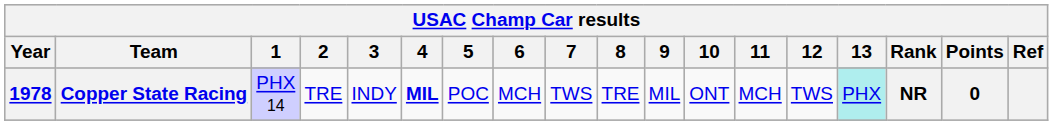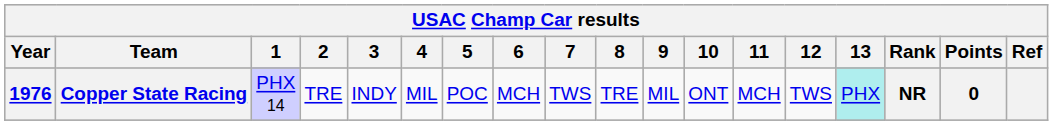 <table class="wikitable" style="text-align:center; font-size:75%">
 <tr>
 <th colspan=45><a href='#'>USAC</a> <a href='#'>Champ Car</a> results</th>
 </tr>
 <tr>
 <th>Year</th>
 <th>Team</th>
 <th>1</th>
 <th>2</th>
 <th>3</th>
 <th>4</th>
 <th>5</th>
 <th>6</th>
 <th>7</th>
 <th>8</th>
 <th>9</th>
 <th>10</th>
 <th>11</th>
 <th>12</th>
 <th>13</th>
 <th>Rank</th>
 <th>Points</th>
 <th>Ref</th>
 </tr>
 <tr>
-<th><a href='#'>1978</a></th>
+<th><a href='#'>1976</a></th>
 <th><a href='#'>Copper State Racing</a></th>
 <td style="background:#CFCFFF;"><a href='#'>PHX</a><br><small>14</small></td>
 <td><a href='#'>TRE</a></td>
 <td><a href='#'>INDY</a></td>
-<td><strong><a href='#'>MIL</a></strong></td>
+<td><a href='#'>MIL</a></td>
 <td><a href='#'>POC</a></td>
 <td><a href='#'>MCH</a></td>
 <td><a href='#'>TWS</a></td>
 <td><a href='#'>TRE</a></td>
 <td><a href='#'>MIL</a></td>
 <td><a href='#'>ONT</a></td>
 <td><a href='#'>MCH</a></td>
 <td><a href='#'>TWS</a></td>
 <td style="background: paleturquoise;"><a href='#'>PHX</a></td>
 <th>NR</th>
 <th>0</th>
 <th></th>
 </tr>
 </table>
